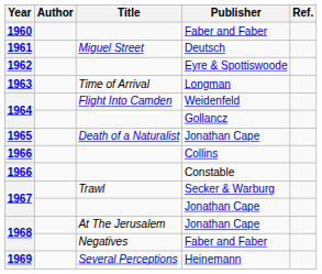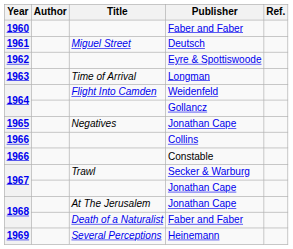 <table class="wikitable sortable mw-collapsible">
 <tr>
 <th>Year</th>
 <th>Author</th>
 <th>Title</th>
 <th>Publisher</th>
 <th>Ref.</th>
 </tr>
 <tr>
 <th><a href='#'>1960</a></th>
 <td></td>
 <td><em></em></td>
 <td><a href='#'>Faber and Faber</a></td>
 <td></td>
 </tr>
 <tr>
 <th><a href='#'>1961</a></th>
 <td></td>
 <td><em><a href='#'>Miguel Street</a></em></td>
 <td><a href='#'>Deutsch</a></td>
 <td></td>
 </tr>
 <tr>
 <th><a href='#'>1962</a></th>
 <td></td>
 <td><em></em></td>
 <td><a href='#'>Eyre & Spottiswoode</a></td>
 <td></td>
 </tr>
 <tr>
 <th><a href='#'>1963</a></th>
 <td></td>
 <td><em>Time of Arrival</em></td>
 <td><a href='#'>Longman</a></td>
 <td></td>
 </tr>
 <tr>
 <th rowspan="2"><a href='#'>1964</a></th>
 <td></td>
 <td><em><a href='#'>Flight Into Camden</a></em></td>
 <td><a href='#'>Weidenfeld</a></td>
 <td></td>
 </tr>
 <tr>
 <td></td>
 <td><em></em></td>
 <td><a href='#'>Gollancz</a></td>
 <td></td>
 </tr>
 <tr>
 <th><a href='#'>1965</a></th>
 <td></td>
-<td><em><a href='#'>Death of a Naturalist</a></em></td>
+<td><em>Negatives</em></td>
 <td><a href='#'>Jonathan Cape</a></td>
 <td></td>
 </tr>
 <tr>
 <th><a href='#'>1966</a></th>
 <td></td>
 <td><em></em></td>
 <td><a href='#'>Collins</a></td>
 <td></td>
 </tr>
 <tr>
 <th><a href='#'>1966</a></th>
 <td></td>
 <td><em></em></td>
 <td>Constable</td>
 <td></td>
 </tr>
 <tr>
 <th rowspan="2"><a href='#'>1967</a></th>
 <td></td>
 <td><em>Trawl</em></td>
 <td><a href='#'>Secker & Warburg</a></td>
 <td></td>
 </tr>
 <tr>
 <td></td>
 <td><em></em></td>
 <td><a href='#'>Jonathan Cape</a></td>
 <td></td>
 </tr>
 <tr>
 <th rowspan="2"><a href='#'>1968</a></th>
 <td></td>
 <td><em>At The Jerusalem</em></td>
 <td><a href='#'>Jonathan Cape</a></td>
 <td></td>
 </tr>
 <tr>
 <td></td>
-<td><em>Negatives</em></td>
+<td><em><a href='#'>Death of a Naturalist</a></em></td>
 <td><a href='#'>Faber and Faber</a></td>
 <td></td>
 </tr>
 <tr>
 <th><a href='#'>1969</a></th>
 <td></td>
 <td><em><a href='#'>Several Perceptions</a></em></td>
 <td><a href='#'>Heinemann</a></td>
 <td></td>
 </tr>
 </table>
